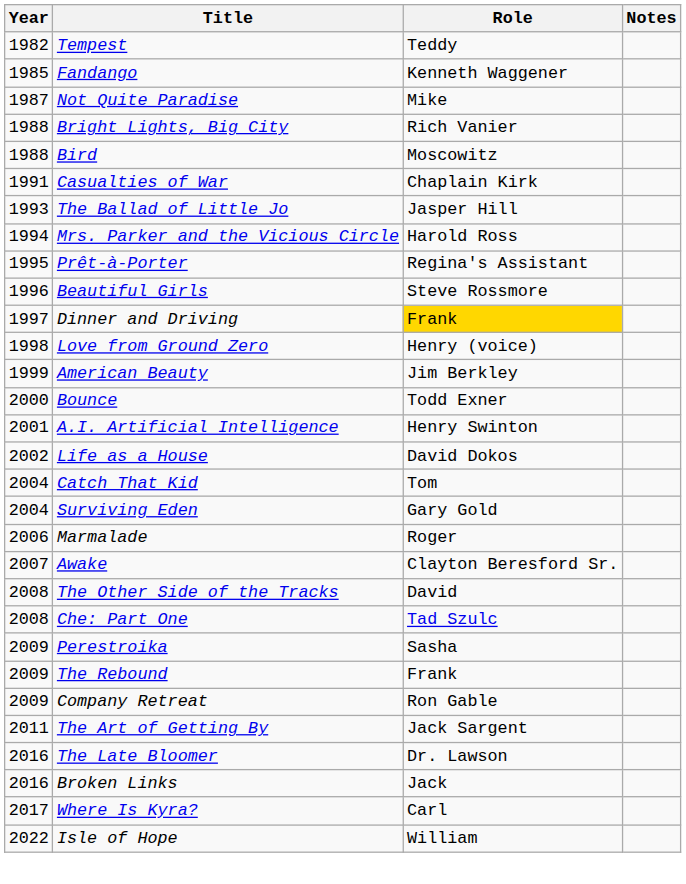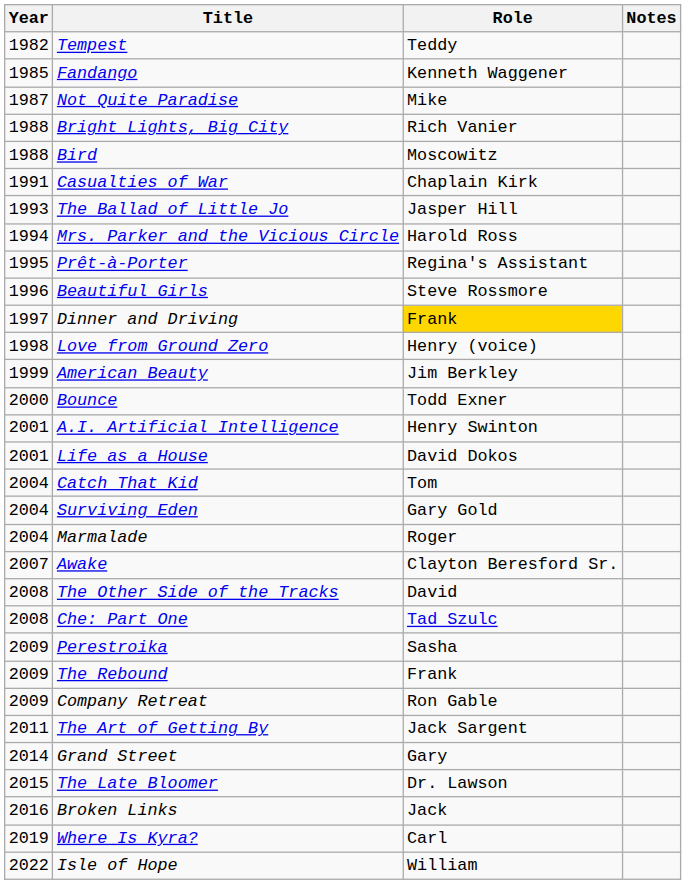 <table class="wikitable sortable">
 <tr>
 <th>Year</th>
 <th>Title</th>
 <th>Role</th>
 <th class="unsortable">Notes</th>
 </tr>
 <tr>
 <td>1982</td>
 <td><em><a href='#'>Tempest</a></em></td>
 <td>Teddy</td>
 <td></td>
 </tr>
 <tr>
 <td>1985</td>
 <td><em><a href='#'>Fandango</a></em></td>
 <td>Kenneth Waggener</td>
 <td></td>
 </tr>
 <tr>
 <td>1987</td>
 <td><em><a href='#'>Not Quite Paradise</a></em></td>
 <td>Mike</td>
 <td></td>
 </tr>
 <tr>
 <td>1988</td>
 <td><em><a href='#'>Bright Lights, Big City</a></em></td>
 <td>Rich Vanier</td>
 <td></td>
 </tr>
 <tr>
 <td>1988</td>
 <td><em><a href='#'>Bird</a></em></td>
 <td>Moscowitz</td>
 <td></td>
 </tr>
 <tr>
 <td>1991</td>
 <td><em><a href='#'>Casualties of War</a></em></td>
 <td>Chaplain Kirk</td>
 <td></td>
 </tr>
 <tr>
 <td>1993</td>
 <td><em><a href='#'>The Ballad of Little Jo</a></em></td>
 <td>Jasper Hill</td>
 <td></td>
 </tr>
 <tr>
 <td>1994</td>
 <td><em><a href='#'>Mrs. Parker and the Vicious Circle</a></em></td>
 <td>Harold Ross</td>
 <td></td>
 </tr>
 <tr>
 <td>1995</td>
 <td><em><a href='#'>Prêt-à-Porter</a></em></td>
 <td>Regina's Assistant</td>
 <td></td>
 </tr>
 <tr>
 <td>1996</td>
 <td><em><a href='#'>Beautiful Girls</a></em></td>
 <td>Steve Rossmore</td>
 <td></td>
 </tr>
 <tr>
 <td>1997</td>
 <td><em>Dinner and Driving</em></td>
 <td style="background: gold;">Frank</td>
 <td></td>
 </tr>
 <tr>
 <td>1998</td>
 <td><em><a href='#'>Love from Ground Zero</a></em></td>
 <td>Henry (voice)</td>
 <td></td>
 </tr>
 <tr>
 <td>1999</td>
 <td><em><a href='#'>American Beauty</a></em></td>
 <td>Jim Berkley</td>
 <td></td>
 </tr>
 <tr>
 <td>2000</td>
 <td><em><a href='#'>Bounce</a></em></td>
 <td>Todd Exner</td>
 <td></td>
 </tr>
 <tr>
 <td>2001</td>
 <td><em><a href='#'>A.I. Artificial Intelligence</a></em></td>
 <td>Henry Swinton</td>
 <td></td>
 </tr>
 <tr>
-<td>2002</td>
+<td>2001</td>
 <td><em><a href='#'>Life as a House</a></em></td>
 <td>David Dokos</td>
 <td></td>
 </tr>
 <tr>
 <td>2004</td>
 <td><em><a href='#'>Catch That Kid</a></em></td>
 <td>Tom</td>
 <td></td>
 </tr>
 <tr>
 <td>2004</td>
 <td><em><a href='#'>Surviving Eden</a></em></td>
 <td>Gary Gold</td>
 <td></td>
 </tr>
 <tr>
-<td>2006</td>
+<td>2004</td>
 <td><em>Marmalade</em></td>
 <td>Roger</td>
 <td></td>
 </tr>
 <tr>
 <td>2007</td>
 <td><em><a href='#'>Awake</a></em></td>
 <td>Clayton Beresford Sr.</td>
 <td></td>
 </tr>
 <tr>
 <td>2008</td>
 <td><em><a href='#'>The Other Side of the Tracks</a></em></td>
 <td>David</td>
 <td></td>
 </tr>
 <tr>
 <td>2008</td>
 <td><em><a href='#'>Che: Part One</a></em></td>
 <td><a href='#'>Tad Szulc</a></td>
 <td></td>
 </tr>
 <tr>
 <td>2009</td>
 <td><em><a href='#'>Perestroika</a></em></td>
 <td>Sasha</td>
 <td></td>
 </tr>
 <tr>
 <td>2009</td>
 <td><em><a href='#'>The Rebound</a></em></td>
 <td>Frank</td>
 <td></td>
 </tr>
 <tr>
 <td>2009</td>
 <td><em>Company Retreat</em></td>
 <td>Ron Gable</td>
 <td></td>
 </tr>
 <tr>
 <td>2011</td>
 <td><em><a href='#'>The Art of Getting By</a></em></td>
 <td>Jack Sargent</td>
 <td></td>
 </tr>
 <tr>
-<td>2016</td>
+<td>2014</td>
+<td><em>Grand Street</em></td>
+<td>Gary</td>
+<td></td>
+</tr>
+<tr>
+<td>2015</td>
 <td><em><a href='#'>The Late Bloomer</a></em></td>
 <td>Dr. Lawson</td>
 <td></td>
 </tr>
 <tr>
 <td>2016</td>
 <td><em>Broken Links</em></td>
 <td>Jack</td>
 <td></td>
 </tr>
 <tr>
-<td>2017</td>
+<td>2019</td>
 <td><em><a href='#'>Where Is Kyra?</a></em></td>
 <td>Carl</td>
 <td></td>
 </tr>
 <tr>
 <td>2022</td>
 <td><em>Isle of Hope</em></td>
 <td>William</td>
 <td></td>
 </tr>
 </table>
